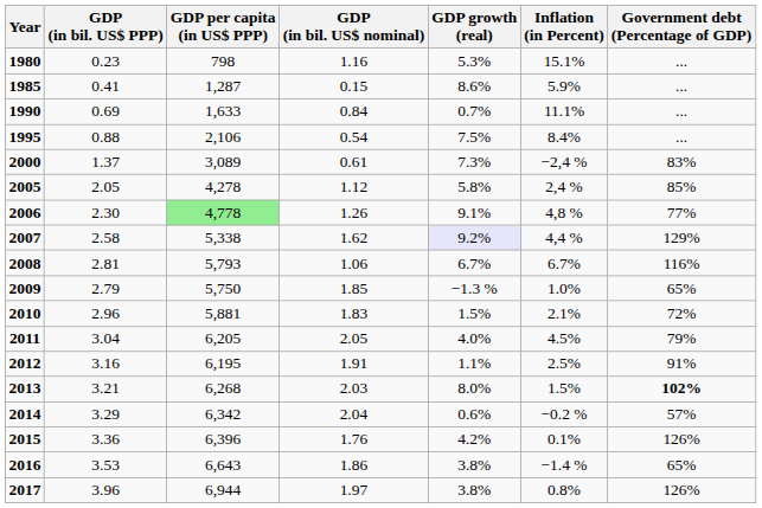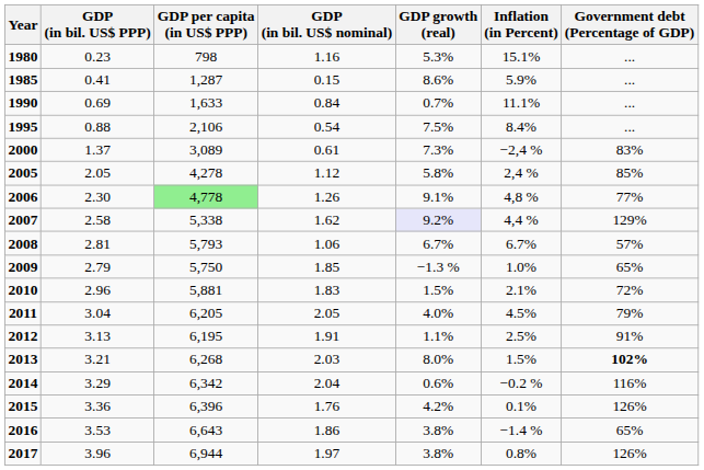 <table class="wikitable" style="text-align:center; vertical-align:middle;">
 <tr style="font-weight:bold;">
 <th>Year</th>
 <th>GDP<br>(in bil. US$ PPP)</th>
 <th>GDP per capita<br>(in US$ PPP)</th>
 <th>GDP<br>(in bil. US$ nominal)</th>
 <th>GDP growth<br>(real)</th>
 <th>Inflation<br>(in Percent)</th>
 <th>Government debt<br>(Percentage of GDP)</th>
 </tr>
 <tr>
 <td style="font-weight:bold;">1980</td>
 <td>0.23</td>
 <td>798</td>
 <td>1.16</td>
 <td>5.3%</td>
 <td>15.1%</td>
 <td>...</td>
 </tr>
 <tr>
 <td style="font-weight:bold;">1985</td>
 <td>0.41</td>
 <td>1,287</td>
 <td>0.15</td>
 <td>8.6%</td>
 <td>5.9%</td>
 <td>...</td>
 </tr>
 <tr>
 <td style="font-weight:bold;">1990</td>
 <td>0.69</td>
 <td>1,633</td>
 <td>0.84</td>
 <td>0.7%</td>
 <td>11.1%</td>
 <td>...</td>
 </tr>
 <tr>
 <td style="font-weight:bold;">1995</td>
 <td>0.88</td>
 <td>2,106</td>
 <td>0.54</td>
 <td>7.5%</td>
 <td>8.4%</td>
 <td>...</td>
 </tr>
 <tr>
 <td style="font-weight:bold;">2000</td>
 <td>1.37</td>
 <td>3,089</td>
 <td>0.61</td>
 <td>7.3%</td>
 <td>−2,4 %</td>
 <td>83%</td>
 </tr>
 <tr>
 <td style="font-weight:bold;">2005</td>
 <td>2.05</td>
 <td>4,278</td>
 <td>1.12</td>
 <td>5.8%</td>
 <td>2,4 %</td>
 <td>85%</td>
 </tr>
 <tr>
 <td style="font-weight:bold;">2006</td>
 <td>2.30</td>
 <td style="background: lightgreen;">4,778</td>
 <td>1.26</td>
 <td>9.1%</td>
 <td>4,8 %</td>
 <td>77%</td>
 </tr>
 <tr>
 <td style="font-weight:bold;">2007</td>
 <td>2.58</td>
 <td>5,338</td>
 <td>1.62</td>
 <td style="background: lavender;">9.2%</td>
 <td>4,4 %</td>
 <td>129%</td>
 </tr>
 <tr>
 <td style="font-weight:bold;">2008</td>
 <td>2.81</td>
 <td>5,793</td>
 <td>1.06</td>
 <td>6.7%</td>
 <td>6.7%</td>
-<td>116%</td>
+<td>57%</td>
 </tr>
 <tr>
 <td style="font-weight:bold;">2009</td>
 <td>2.79</td>
 <td>5,750</td>
 <td>1.85</td>
 <td>−1.3 %</td>
 <td>1.0%</td>
 <td>65%</td>
 </tr>
 <tr>
 <td style="font-weight:bold;">2010</td>
 <td>2.96</td>
 <td>5,881</td>
 <td>1.83</td>
 <td>1.5%</td>
 <td>2.1%</td>
 <td>72%</td>
 </tr>
 <tr>
 <td style="font-weight:bold;">2011</td>
 <td>3.04</td>
 <td>6,205</td>
 <td>2.05</td>
 <td>4.0%</td>
 <td>4.5%</td>
 <td>79%</td>
 </tr>
 <tr>
 <td style="font-weight:bold;">2012</td>
-<td>3.16</td>
+<td>3.13</td>
 <td>6,195</td>
 <td>1.91</td>
 <td>1.1%</td>
 <td>2.5%</td>
 <td>91%</td>
 </tr>
 <tr>
 <td style="font-weight:bold;">2013</td>
 <td>3.21</td>
 <td>6,268</td>
 <td>2.03</td>
 <td>8.0%</td>
 <td>1.5%</td>
 <td><strong>102%</strong></td>
 </tr>
 <tr>
 <td style="font-weight:bold;">2014</td>
 <td>3.29</td>
 <td>6,342</td>
 <td>2.04</td>
 <td>0.6%</td>
 <td>−0.2 %</td>
-<td>57%</td>
+<td>116%</td>
 </tr>
 <tr>
 <td style="font-weight:bold;">2015</td>
 <td>3.36</td>
 <td>6,396</td>
 <td>1.76</td>
 <td>4.2%</td>
 <td>0.1%</td>
 <td>126%</td>
 </tr>
 <tr>
 <td style="font-weight:bold;">2016</td>
 <td>3.53</td>
 <td>6,643</td>
 <td>1.86</td>
 <td>3.8%</td>
 <td>−1.4 %</td>
 <td>65%</td>
 </tr>
 <tr>
 <td style="font-weight:bold;">2017</td>
 <td>3.96</td>
 <td>6,944</td>
 <td>1.97</td>
 <td>3.8%</td>
 <td>0.8%</td>
 <td>126%</td>
 </tr>
 </table>
